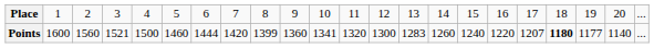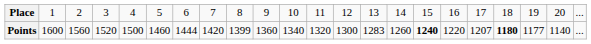 <table class="wikitable" style="text-align:center; margin: 1em auto 1em auto">
 <tr>
 <th>Place</th>
 <td>1</td>
 <td>2</td>
 <td>3</td>
 <td>4</td>
 <td>5</td>
 <td>6</td>
 <td>7</td>
 <td>8</td>
 <td>9</td>
 <td>10</td>
 <td>11</td>
 <td>12</td>
 <td>13</td>
 <td>14</td>
 <td>15</td>
 <td>16</td>
 <td>17</td>
 <td>18</td>
 <td>19</td>
 <td>20</td>
 <td>...</td>
 </tr>
 <tr>
 <th>Points</th>
 <td>1600</td>
 <td>1560</td>
-<td>1521</td>
+<td>1520</td>
 <td>1500</td>
 <td>1460</td>
 <td>1444</td>
 <td>1420</td>
 <td>1399</td>
 <td>1360</td>
-<td>1341</td>
+<td>1340</td>
 <td>1320</td>
 <td>1300</td>
 <td>1283</td>
 <td>1260</td>
-<td>1240</td>
+<td><strong>1240</strong></td>
 <td>1220</td>
 <td>1207</td>
 <td><strong>1180</strong></td>
 <td>1177</td>
 <td>1140</td>
 <td>...</td>
 </tr>
 </table>
